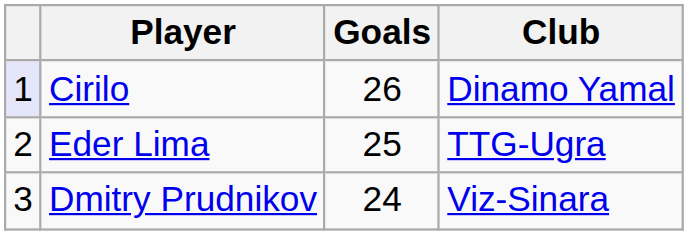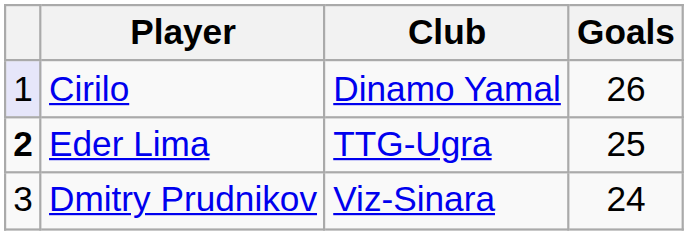 <table class="wikitable" style="text-align: center;">
 <tr>
 <th></th>
 <th>Player</th>
+<th>Club</th>
 <th>Goals</th>
-<th>Club</th>
 </tr>
 <tr>
 <td style="background: lavender;">1</td>
 <td align="left"> <a href='#'>Cirilo</a></td>
+<td align="left"><a href='#'>Dinamo Yamal</a></td>
 <td>26</td>
-<td align="left"><a href='#'>Dinamo Yamal</a></td>
 </tr>
 <tr>
-<td>2</td>
+<td><strong>2</strong></td>
 <td align="left"> <a href='#'>Eder Lima</a></td>
+<td align="left"><a href='#'>ТTG-Ugra</a></td>
 <td>25</td>
-<td align="left"><a href='#'>ТTG-Ugra</a></td>
 </tr>
 <tr>
 <td>3</td>
 <td align="left"> <a href='#'>Dmitry Prudnikov</a></td>
+<td align="left"><a href='#'>Viz-Sinara</a></td>
 <td>24</td>
-<td align="left"><a href='#'>Viz-Sinara</a></td>
 </tr>
 </table>
